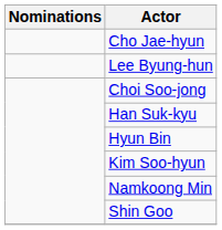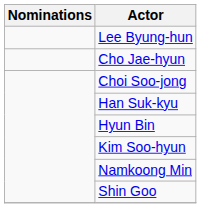 <table class="wikitable">
 <tr>
 <th>Nominations</th>
 <th>Actor</th>
 </tr>
 <tr>
 <td></td>
-<td><a href='#'>Cho Jae-hyun</a></td>
+<td><a href='#'>Lee Byung-hun</a></td>
 </tr>
 <tr>
 <td></td>
-<td><a href='#'>Lee Byung-hun</a></td>
+<td><a href='#'>Cho Jae-hyun</a></td>
 </tr>
 <tr>
 <td rowspan="6"></td>
 <td><a href='#'>Choi Soo-jong</a></td>
 </tr>
 <tr>
 <td><a href='#'>Han Suk-kyu</a></td>
 </tr>
 <tr>
 <td><a href='#'>Hyun Bin</a></td>
 </tr>
 <tr>
 <td><a href='#'>Kim Soo-hyun</a></td>
 </tr>
 <tr>
 <td><a href='#'>Namkoong Min</a></td>
 </tr>
 <tr>
 <td><a href='#'>Shin Goo</a></td>
 </tr>
 <tr>
 </tr>
 </table>
